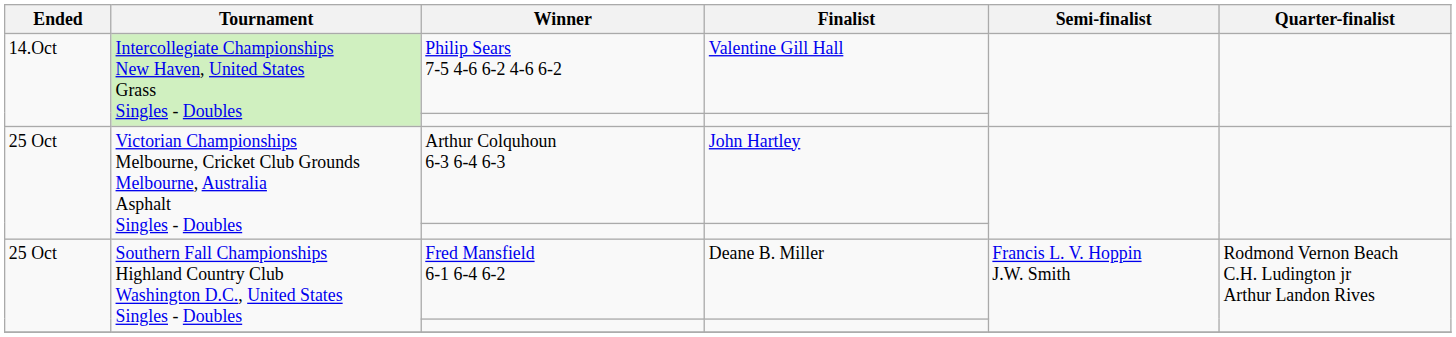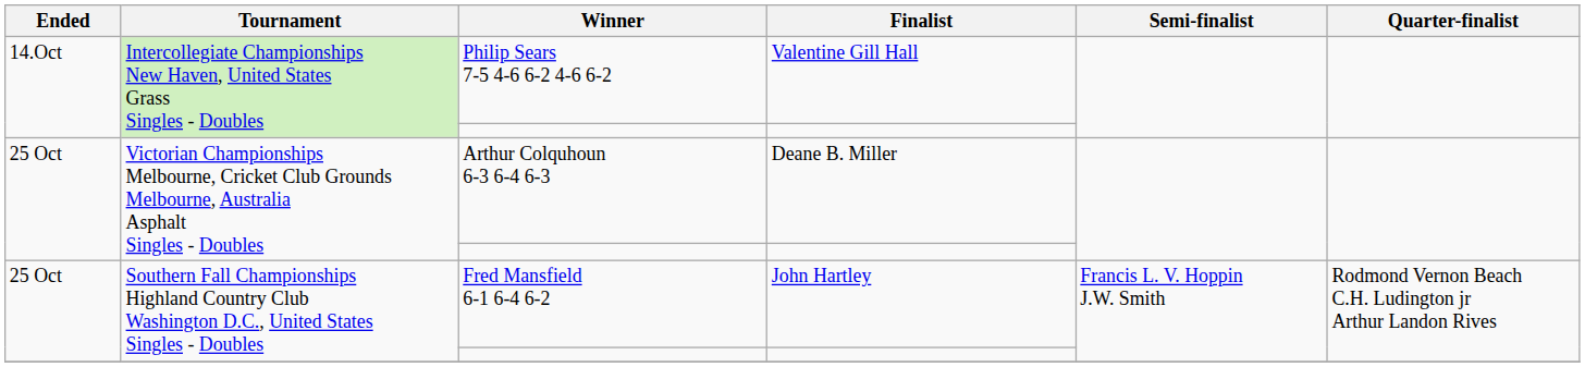 <table class="wikitable" style="font-size:85%;">
 <tr>
 <th width="75">Ended</th>
 <th width="230">Tournament</th>
 <th width="210">Winner</th>
 <th width="210">Finalist</th>
 <th width="170">Semi-finalist</th>
 <th width="170">Quarter-finalist</th>
 </tr>
 <tr valign=top>
 <td rowspan=2>14.Oct</td>
 <td style="background:#d0f0c0" rowspan=2><a href='#'>Intercollegiate Championships</a><br><a href='#'>New Haven</a>, <a href='#'>United States</a><br>Grass<br><a href='#'>Singles</a> - <a href='#'>Doubles</a></td>
 <td> <a href='#'>Philip Sears</a><br>7-5 4-6 6-2 4-6 6-2</td>
 <td> <a href='#'>Valentine Gill Hall</a></td>
 <td rowspan=2></td>
 <td rowspan=2></td>
 </tr>
 <tr valign=top>
 <td></td>
 <td></td>
 </tr>
 <tr valign=top>
 <td rowspan=2>25 Oct</td>
 <td rowspan=2><a href='#'>Victorian Championships</a><br>Melbourne, Cricket Club Grounds<br><a href='#'>Melbourne</a>, <a href='#'>Australia</a><br>Asphalt<br><a href='#'>Singles</a> - <a href='#'>Doubles</a></td>
 <td> Arthur Colquhoun<br>6-3 6-4 6-3</td>
-<td> <a href='#'>John Hartley</a></td>
+<td> Deane B. Miller</td>
 <td rowspan=2></td>
 <td rowspan=2></td>
 </tr>
 <tr valign=top>
 <td></td>
 <td></td>
 </tr>
 <tr valign=top>
 <td rowspan=2>25 Oct </td>
 <td rowspan=2><a href='#'>Southern Fall Championships</a><br>Highland Country Club<br><a href='#'>Washington D.C.</a>, <a href='#'>United States</a><br><a href='#'>Singles</a> - <a href='#'>Doubles</a></td>
 <td>  <a href='#'>Fred Mansfield</a><br>6-1 6-4 6-2</td>
-<td> Deane B. Miller</td>
+<td> <a href='#'>John Hartley</a></td>
 <td rowspan=2> <a href='#'>Francis L. V. Hoppin</a><br> J.W. Smith</td>
 <td rowspan=2> Rodmond Vernon Beach<br>  C.H. Ludington jr<br> Arthur Landon Rives</td>
 </tr>
 <tr valign=top>
 <td></td>
 <td></td>
 </tr>
 <tr valign=top>
 </tr>
 </table>
